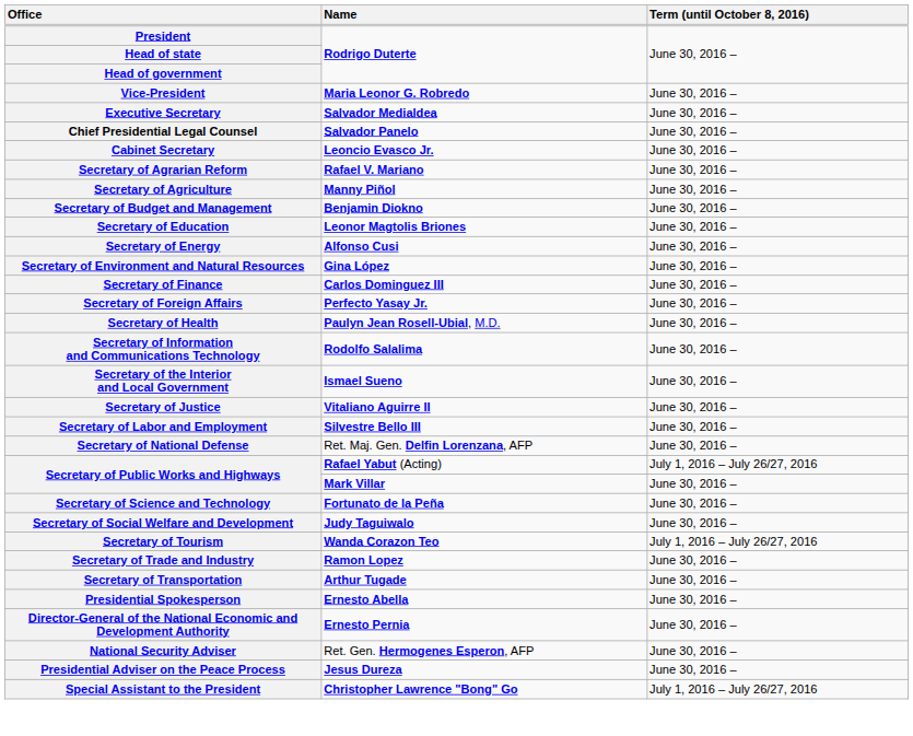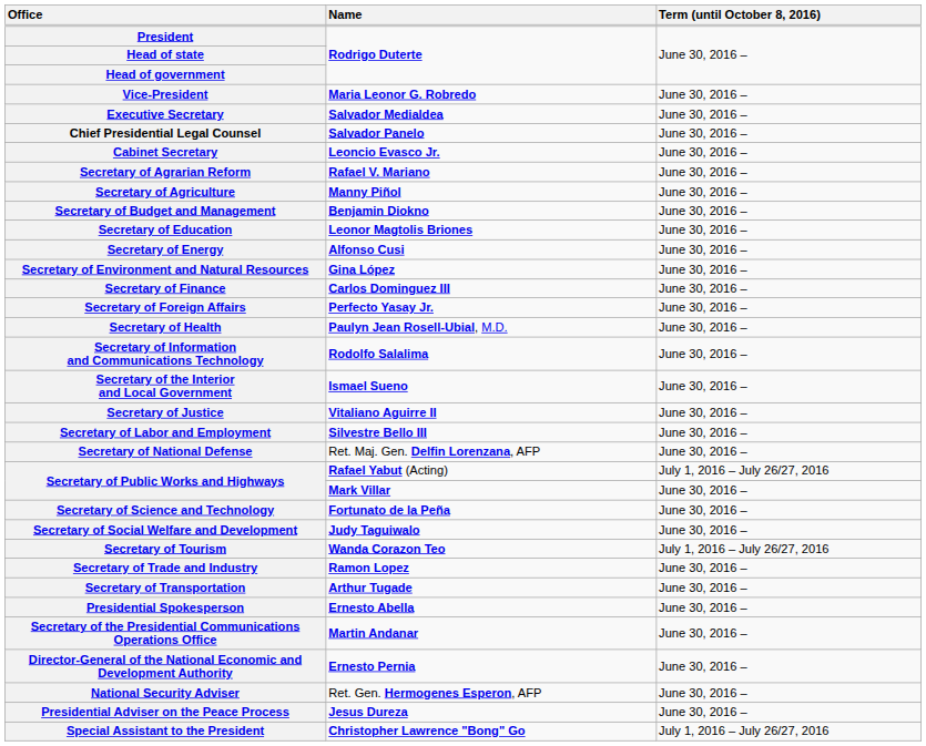 <table class="wikitable plainrowheaders collapsible toptextcells" style="width:85%; margin:.5rem auto; float:left; font-size:90%;">
 <tr style="border-bottom-style:double;">
 <th scope="col" style="text-align:left; width:35%;">Office</th>
 <th scope="col" style="text-align:left;">Name</th>
 <th scope="col" style="text-align:left;">Term (until October 8, 2016)</th>
 </tr>
 <tr>
 <th scope="row"><a href='#'>President</a></th>
 <td rowspan="3"><strong><a href='#'>Rodrigo Duterte</a></strong></td>
 <td rowspan="3">June 30, 2016 – </td>
 </tr>
 <tr>
 <th scope="row"><a href='#'>Head of state</a></th>
 </tr>
 <tr>
 <th scope="row"><a href='#'>Head of government</a></th>
 </tr>
 <tr>
 <th scope="row"><a href='#'>Vice-President</a></th>
 <td><strong><a href='#'>Maria Leonor G. Robredo</a></strong></td>
 <td>June 30, 2016 – </td>
 </tr>
 <tr>
 <th scope="row"><a href='#'>Executive Secretary</a></th>
 <td><strong><a href='#'>Salvador Medialdea</a></strong></td>
 <td>June 30, 2016 – </td>
 </tr>
 <tr>
 <th scope="row">Chief Presidential Legal Counsel</th>
 <td><strong><a href='#'>Salvador Panelo</a></strong></td>
 <td>June 30, 2016 –</td>
 </tr>
 <tr>
 <th scope="row"><a href='#'>Cabinet Secretary</a></th>
 <td><strong><a href='#'>Leoncio Evasco Jr.</a></strong></td>
 <td>June 30, 2016 –</td>
 </tr>
 <tr>
 <th scope="row"><a href='#'>Secretary of Agrarian Reform</a></th>
 <td><strong><a href='#'>Rafael V. Mariano</a></strong></td>
 <td>June 30, 2016 –</td>
 </tr>
 <tr>
 <th scope="row"><a href='#'>Secretary of Agriculture</a></th>
 <td><strong><a href='#'>Manny Piñol</a></strong></td>
 <td>June 30, 2016 –</td>
 </tr>
 <tr>
 <th scope="row"><a href='#'>Secretary of Budget and Management</a></th>
 <td><strong><a href='#'>Benjamin Diokno</a></strong></td>
 <td>June 30, 2016 –</td>
 </tr>
 <tr>
 <th scope="row"><a href='#'>Secretary of Education</a></th>
 <td><strong><a href='#'>Leonor Magtolis Briones</a></strong></td>
 <td>June 30, 2016 – </td>
 </tr>
 <tr>
 <th scope="row"><a href='#'>Secretary of Energy</a></th>
 <td><strong><a href='#'>Alfonso Cusi</a></strong></td>
 <td>June 30, 2016 – </td>
 </tr>
 <tr>
 <th scope="row"><a href='#'>Secretary of Environment and Natural Resources</a></th>
 <td><strong><a href='#'>Gina López</a></strong></td>
 <td>June 30, 2016 –</td>
 </tr>
 <tr>
 <th scope="row"><a href='#'>Secretary of Finance</a></th>
 <td><strong><a href='#'>Carlos Dominguez III</a></strong></td>
 <td>June 30, 2016 – </td>
 </tr>
 <tr>
 <th scope="row"><a href='#'>Secretary of Foreign Affairs</a></th>
 <td><strong><a href='#'>Perfecto Yasay Jr.</a></strong></td>
 <td>June 30, 2016 –</td>
 </tr>
 <tr>
 <th scope="row"><a href='#'>Secretary of Health</a></th>
 <td><strong><a href='#'>Paulyn Jean Rosell-Ubial</a></strong>, <a href='#'>M.D.</a></td>
 <td>June 30, 2016 –</td>
 </tr>
 <tr>
 <th scope="row"><a href='#'>Secretary of Information<br>and Communications Technology</a></th>
 <td><strong><a href='#'>Rodolfo Salalima</a></strong></td>
 <td>June 30, 2016 –</td>
 </tr>
 <tr>
 <th scope="row"><a href='#'>Secretary of the Interior<br>and Local Government</a></th>
 <td><strong><a href='#'>Ismael Sueno</a></strong></td>
 <td>June 30, 2016 –</td>
 </tr>
 <tr>
 <th scope="row"><a href='#'>Secretary of Justice</a></th>
 <td><strong><a href='#'>Vitaliano Aguirre II</a></strong></td>
 <td>June 30, 2016 –</td>
 </tr>
 <tr>
 <th scope="row"><a href='#'>Secretary of Labor and Employment</a></th>
 <td><strong><a href='#'>Silvestre Bello III</a></strong></td>
 <td>June 30, 2016 – </td>
 </tr>
 <tr>
 <th scope="row"><a href='#'>Secretary of National Defense</a></th>
 <td>Ret. Maj. Gen. <strong><a href='#'>Delfin Lorenzana</a></strong>, AFP</td>
 <td>June 30, 2016 – </td>
 </tr>
 <tr>
 <th scope="row" rowspan="2"><a href='#'>Secretary of Public Works and Highways</a></th>
 <td><strong><a href='#'>Rafael Yabut</a></strong> (Acting)</td>
 <td>July 1, 2016 – July 26/27, 2016</td>
 </tr>
 <tr>
 <td><strong><a href='#'>Mark Villar</a></strong></td>
 <td>June 30, 2016 –</td>
 </tr>
 <tr>
 <th scope="row"><a href='#'>Secretary of Science and Technology</a></th>
 <td><strong><a href='#'>Fortunato de la Peña</a></strong></td>
 <td>June 30, 2016 – </td>
 </tr>
 <tr>
 <th scope="row"><a href='#'>Secretary of Social Welfare and Development</a></th>
 <td><strong><a href='#'>Judy Taguiwalo</a></strong></td>
 <td>June 30, 2016 –</td>
 </tr>
 <tr>
 <th scope="row"><a href='#'>Secretary of Tourism</a></th>
 <td><strong><a href='#'>Wanda Corazon Teo</a></strong></td>
 <td>July 1, 2016 – July 26/27, 2016</td>
 </tr>
 <tr>
 <th scope="row"><a href='#'>Secretary of Trade and Industry</a></th>
 <td><strong><a href='#'>Ramon Lopez</a></strong></td>
 <td>June 30, 2016 – </td>
 </tr>
 <tr>
 <th scope="row"><a href='#'>Secretary of Transportation</a></th>
 <td><strong><a href='#'>Arthur Tugade</a></strong></td>
 <td>June 30, 2016 – </td>
 </tr>
 <tr>
 <th scope="row"><a href='#'>Presidential Spokesperson</a></th>
 <td><strong><a href='#'>Ernesto Abella</a></strong></td>
 <td>June 30, 2016 –</td>
 </tr>
 <tr>
+<th scope="row"><a href='#'>Secretary of the Presidential Communications Operations Office</a></th>
+<td><strong><a href='#'>Martin Andanar</a></strong></td>
+<td>June 30, 2016 – </td>
+</tr>
+<tr>
 <th scope="row"><a href='#'>Director-General of the National Economic and Development Authority</a></th>
 <td><strong><a href='#'>Ernesto Pernia</a></strong></td>
 <td>June 30, 2016 –</td>
 </tr>
 <tr>
 <th scope="row"><a href='#'>National Security Adviser</a></th>
 <td>Ret. Gen. <strong><a href='#'>Hermogenes Esperon</a></strong>, AFP</td>
 <td>June 30, 2016 –</td>
 </tr>
 <tr>
 <th scope="row"><a href='#'>Presidential Adviser on the Peace Process</a></th>
 <td><strong><a href='#'>Jesus Dureza</a></strong></td>
 <td>June 30, 2016 –</td>
 </tr>
 <tr>
 <th scope="row"><a href='#'>Special Assistant to the President</a></th>
 <td><strong><a href='#'>Christopher Lawrence "Bong" Go</a></strong></td>
 <td>July 1, 2016 – July 26/27, 2016</td>
 </tr>
 </table>
